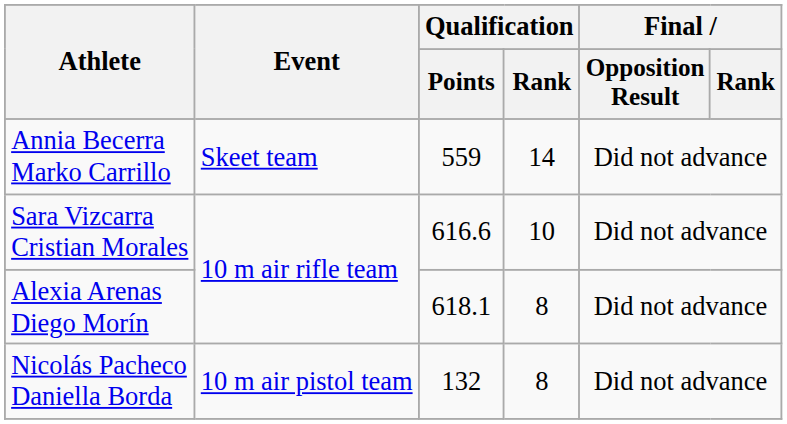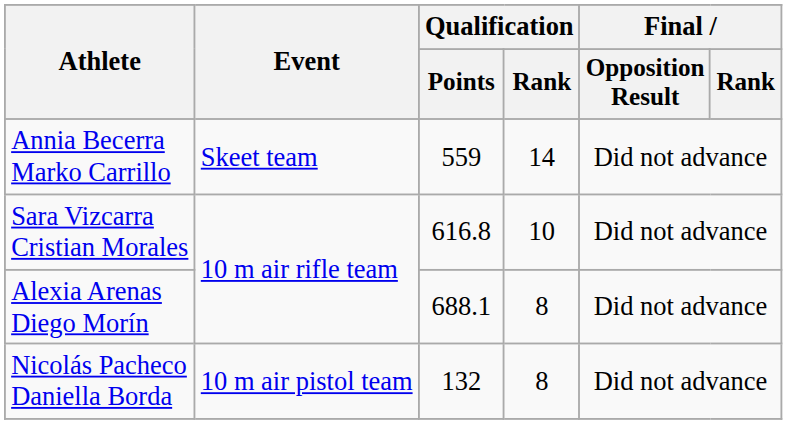 <table class=wikitable style=font-size:90%;text-align:center>
 <tr>
 <th rowspan=2>Athlete</th>
 <th rowspan=2>Event</th>
 <th colspan=2>Qualification</th>
 <th colspan=2>Final / </th>
 </tr>
 <tr style=font-size:95%>
 <th>Points</th>
 <th>Rank</th>
 <th>Opposition<br>Result</th>
 <th>Rank</th>
 </tr>
 <tr>
 <td align=left><a href='#'>Annia Becerra</a><br><a href='#'>Marko Carrillo</a></td>
 <td align=left><a href='#'>Skeet team</a></td>
 <td>559</td>
 <td>14</td>
 <td colspan=2>Did not advance</td>
 </tr>
 <tr>
 <td align=left><a href='#'>Sara Vizcarra</a><br><a href='#'>Cristian Morales</a></td>
 <td align=left rowspan=2><a href='#'>10 m air rifle team</a></td>
-<td>616.6</td>
+<td>616.8</td>
 <td>10</td>
 <td colspan=2>Did not advance</td>
 </tr>
 <tr>
 <td align=left><a href='#'>Alexia Arenas</a><br><a href='#'>Diego Morín</a></td>
-<td>618.1</td>
+<td>688.1</td>
 <td>8</td>
 <td colspan=2>Did not advance</td>
 </tr>
 <tr>
 <td align=left><a href='#'>Nicolás Pacheco</a><br><a href='#'>Daniella Borda</a></td>
 <td align=left><a href='#'>10 m air pistol team</a></td>
 <td>132</td>
 <td>8</td>
 <td colspan=2>Did not advance</td>
 </tr>
 </table>
